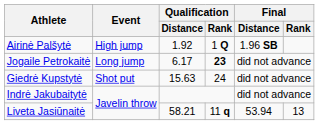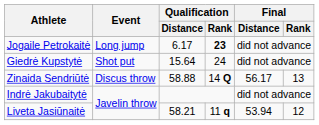 <table class="wikitable" style="font-size:90%">
 <tr>
 <th rowspan=2>Athlete</th>
 <th rowspan=2>Event</th>
 <th colspan=2>Qualification</th>
 <th colspan=2>Final</th>
 </tr>
 <tr style="font-size:95%">
 <th>Distance</th>
 <th>Rank</th>
 <th>Distance</th>
 <th>Rank</th>
 </tr>
 <tr align=center>
-<td align=left><a href='#'>Airinė Palšytė</a></td>
-<td style="text-align:left;"><a href='#'>High jump</a></td>
-<td>1.92</td>
-<td>1 <strong>Q</strong></td>
-<td>1.96 <strong>SB</strong></td>
-<td></td>
-</tr>
-<tr align=center>
 <td align=left><a href='#'>Jogaile Petrokaitė</a></td>
 <td style="text-align:left;"><a href='#'>Long jump</a></td>
 <td>6.17</td>
 <td><strong>23</strong></td>
 <td colspan=2>did not advance</td>
 </tr>
 <tr align=center>
 <td align=left><a href='#'>Giedrė Kupstytė</a></td>
 <td style="text-align:left;"><a href='#'>Shot put</a></td>
-<td>15.63</td>
+<td>15.64</td>
 <td>24</td>
 <td colspan=2>did not advance</td>
+</tr>
+<tr align=center>
+<td align=left><a href='#'>Zinaida Sendriūtė</a></td>
+<td style="text-align:left;"><a href='#'>Discus throw</a></td>
+<td>58.88</td>
+<td>14 <strong>Q</strong></td>
+<td>56.17</td>
+<td>13</td>
 </tr>
 <tr align=center>
 <td align=left><a href='#'>Indrė Jakubaitytė</a></td>
 <td style="text-align:left;" rowspan=2><a href='#'>Javelin throw</a></td>
 <td colspan="2"></td>
 <td colspan=2>did not advance</td>
 </tr>
 <tr align=center>
 <td align=left><a href='#'>Liveta Jasiūnaitė</a></td>
 <td>58.21</td>
 <td>11 <strong>q</strong></td>
 <td>53.94</td>
-<td>13</td>
+<td>12</td>
 </tr>
 </table>
